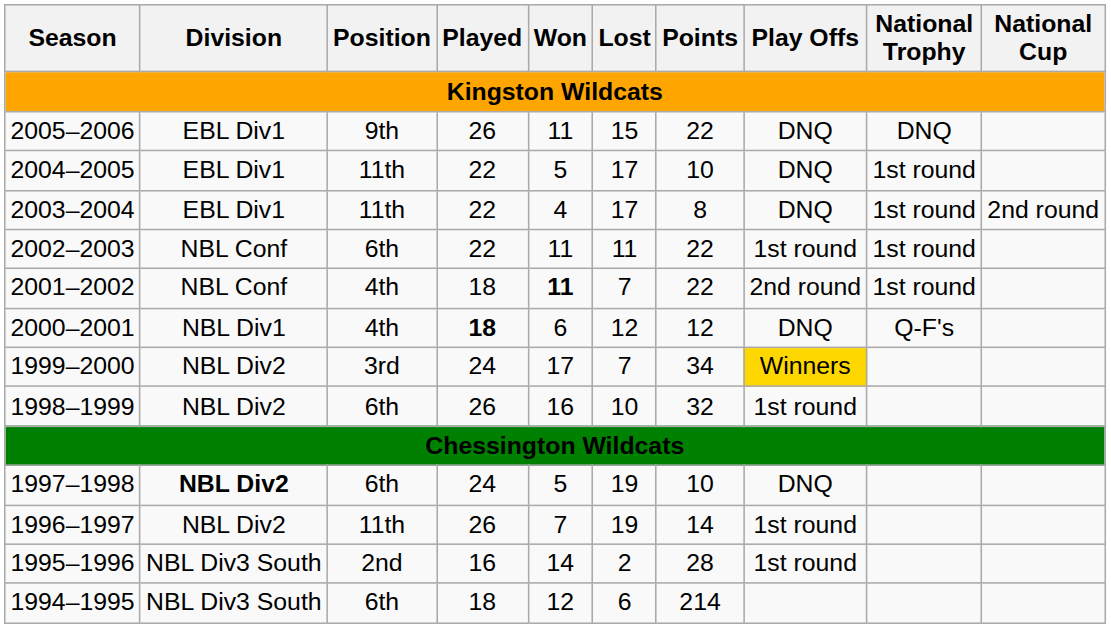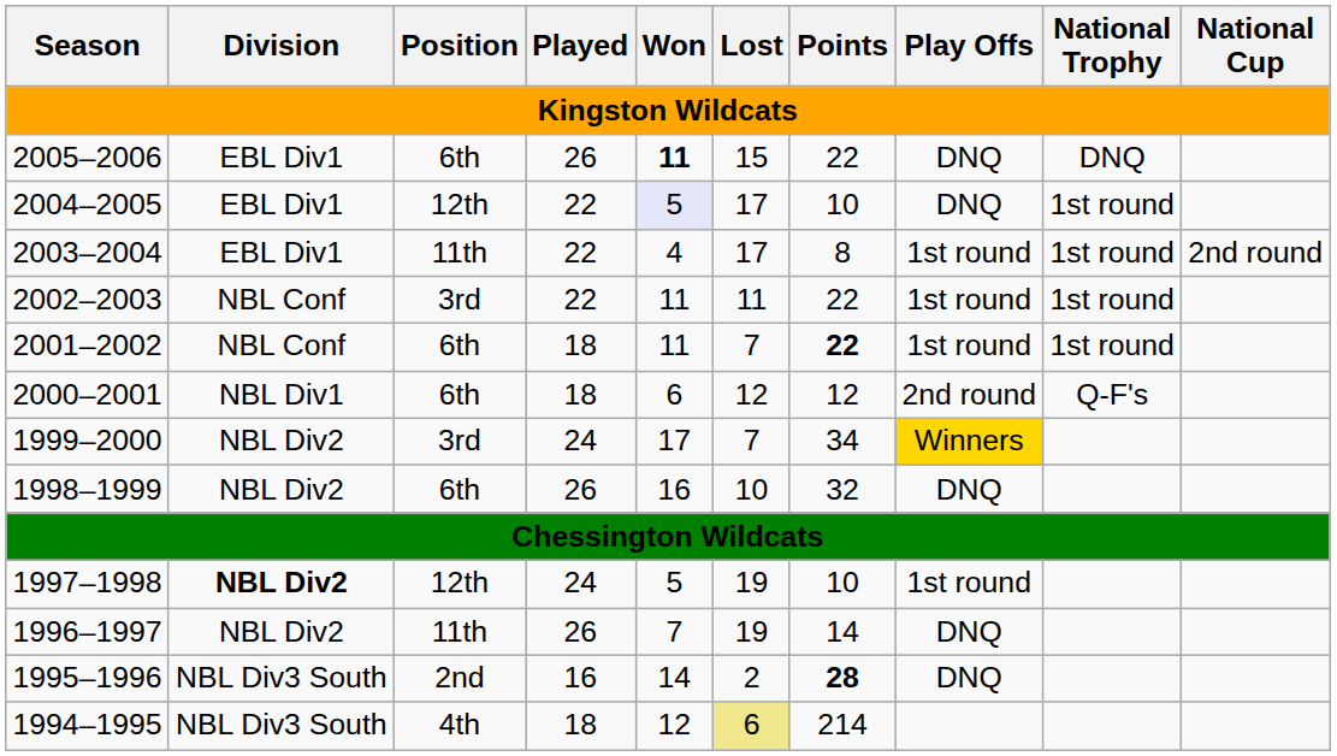 <table class="wikitable" style="text-align: center;">
 <tr bgcolor="#efefef">
 <th>Season</th>
 <th>Division</th>
 <th>Position</th>
 <th>Played</th>
 <th>Won</th>
 <th>Lost</th>
 <th>Points</th>
 <th>Play Offs</th>
 <th>National<br>Trophy</th>
 <th>National<br>Cup</th>
 </tr>
 <tr>
 <td colspan="10" align=center bgcolor="orange"><span><strong>Kingston Wildcats</strong></span></td>
 </tr>
 <tr>
 <td>2005–2006</td>
 <td>EBL Div1</td>
-<td>9th</td>
+<td>6th</td>
 <td>26</td>
-<td>11</td>
+<td><strong>11</strong></td>
 <td>15</td>
 <td>22</td>
 <td>DNQ</td>
 <td>DNQ</td>
 <td></td>
 </tr>
 <tr>
 <td>2004–2005</td>
 <td>EBL Div1</td>
-<td>11th</td>
+<td>12th</td>
 <td>22</td>
-<td>5</td>
+<td style="background: lavender;">5</td>
 <td>17</td>
 <td>10</td>
 <td>DNQ</td>
 <td>1st round</td>
 <td></td>
 </tr>
 <tr>
 <td>2003–2004</td>
 <td>EBL Div1</td>
 <td>11th</td>
 <td>22</td>
 <td>4</td>
 <td>17</td>
 <td>8</td>
-<td>DNQ</td>
+<td>1st round</td>
 <td>1st round</td>
 <td>2nd round</td>
 </tr>
 <tr>
 <td>2002–2003</td>
 <td>NBL Conf</td>
-<td>6th</td>
+<td>3rd</td>
 <td>22</td>
 <td>11</td>
 <td>11</td>
 <td>22</td>
 <td 1st round>1st round</td>
 <td>1st round</td>
 <td></td>
 </tr>
 <tr>
 <td>2001–2002</td>
 <td>NBL Conf</td>
-<td>4th</td>
+<td>6th</td>
 <td>18</td>
-<td><strong>11</strong></td>
+<td>11</td>
 <td>7</td>
-<td>22</td>
-<td>2nd round</td>
+<td><strong>22</strong></td>
+<td>1st round</td>
 <td>1st round</td>
 <td></td>
 </tr>
 <tr>
 <td>2000–2001</td>
 <td>NBL Div1</td>
-<td>4th</td>
-<td><strong>18</strong></td>
+<td>6th</td>
+<td>18</td>
 <td>6</td>
 <td>12</td>
 <td>12</td>
-<td>DNQ</td>
+<td>2nd round</td>
 <td>Q-F's</td>
 <td></td>
 </tr>
 <tr>
 <td>1999–2000</td>
 <td>NBL Div2</td>
 <td>3rd</td>
 <td>24</td>
 <td>17</td>
 <td>7</td>
 <td>34</td>
 <td bgcolor=gold>Winners</td>
 <td></td>
 <td></td>
 </tr>
 <tr>
 <td>1998–1999</td>
 <td>NBL Div2</td>
 <td>6th</td>
 <td>26</td>
 <td>16</td>
 <td>10</td>
 <td>32</td>
-<td>1st round</td>
+<td>DNQ</td>
 <td></td>
 <td></td>
 </tr>
 <tr>
 <td colspan="10" align=center bgcolor="green"><span><strong>Chessington Wildcats</strong></span></td>
 </tr>
 <tr>
 <td>1997–1998</td>
 <td><strong>NBL Div2</strong></td>
-<td>6th</td>
+<td>12th</td>
 <td>24</td>
 <td>5</td>
 <td>19</td>
 <td>10</td>
-<td>DNQ</td>
+<td>1st round</td>
 <td></td>
 <td></td>
 </tr>
 <tr>
 <td>1996–1997</td>
 <td>NBL Div2</td>
 <td>11th</td>
 <td>26</td>
 <td>7</td>
 <td>19</td>
 <td>14</td>
-<td>1st round</td>
+<td>DNQ</td>
 <td></td>
 <td></td>
 </tr>
 <tr>
 <td>1995–1996</td>
 <td>NBL Div3 South</td>
 <td>2nd</td>
 <td>16</td>
 <td>14</td>
 <td>2</td>
-<td>28</td>
-<td>1st round</td>
+<td><strong>28</strong></td>
+<td>DNQ</td>
 <td></td>
 <td></td>
 </tr>
 <tr>
 <td>1994–1995</td>
 <td>NBL Div3 South</td>
-<td>6th</td>
+<td>4th</td>
 <td>18</td>
 <td>12</td>
-<td>6</td>
+<td style="background: khaki;">6</td>
 <td>214</td>
 <td></td>
 <td></td>
 <td></td>
 </tr>
 </table>
